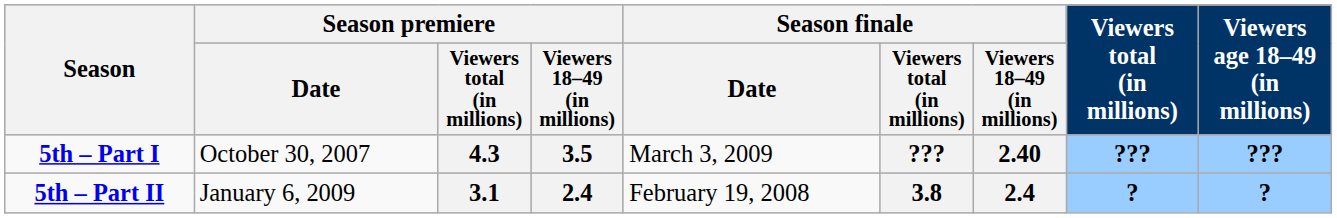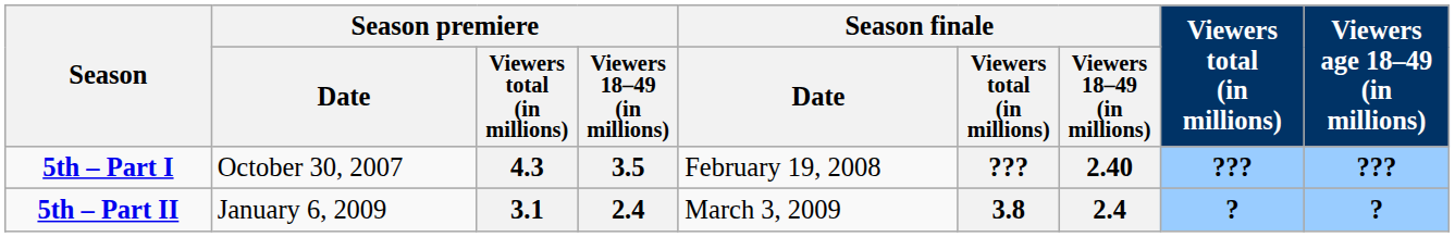 <table class="wikitable">
 <tr style="background:#e0e0e0;">
 <th rowspan="2">Season</th>
 <th colspan="3">Season premiere</th>
 <th colspan="3">Season finale</th>
 <th rowspan="2"  style="width:10%; background:#036; color:white;">Viewers<br>total<br>(in millions)</th>
 <th rowspan="2"  style="width:10%; background:#036; color:white;">Viewers<br>age 18–49<br>(in millions)</th>
 </tr>
 <tr style="background:#e0e0e0;">
 <th>Date</th>
 <th span style="width:7%; font-size:smaller; font-weight:bold; line-height:100%;">Viewers total<br>(in millions)</th>
 <th span style="width:7%; font-size:smaller; font-weight:bold; line-height:100%;">Viewers<br>18–49<br>(in millions)</th>
 <th>Date</th>
 <th span style="width:7%; font-size:smaller; font-weight:bold; line-height:100%;">Viewers total<br>(in millions)</th>
 <th span style="width:7%; font-size:smaller; font-weight:bold; line-height:100%;">Viewers<br>18–49<br>(in millions)</th>
 </tr>
 <tr style="background:#f9f9f9;">
 <th style="background:#f9f9f9;text-align:center;"><strong><a href='#'>5th – Part I</a></strong></th>
 <td>October 30, 2007</td>
 <th style="text-align:center;font-weight:normal;"><strong>4.3</strong></th>
 <th style="text-align:center;font-weight:normal;"><strong>3.5</strong></th>
-<td>March 3, 2009</td>
+<td>February 19, 2008</td>
 <th style="text-align:center;font-weight:normal;"><strong>???</strong></th>
 <th style="text-align:center;font-weight:normal;"><strong>2.40</strong></th>
 <th style="background:#9cf;text-align:center;font-weight:normal;"><strong>???</strong></th>
 <th style="background:#9cf;text-align:center;font-weight:normal;"><strong>???</strong></th>
 </tr>
 <tr style="background:#f9f9f9;">
 <th style="background:#f9f9f9;text-align:center;"><strong><a href='#'>5th – Part II</a></strong></th>
 <td>January 6, 2009</td>
 <th style="text-align:center;font-weight:normal;"><strong>3.1</strong></th>
 <th style="text-align:center;font-weight:normal;"><strong>2.4</strong></th>
-<td>February 19, 2008</td>
+<td>March 3, 2009</td>
 <th style="text-align:center;font-weight:normal;"><strong>3.8</strong></th>
 <th style="text-align:center;font-weight:normal;"><strong>2.4</strong></th>
 <th style="background:#9cf;text-align:center;font-weight:normal;"><strong>?</strong></th>
 <th style="background:#9cf;text-align:center;font-weight:normal;"><strong>?</strong></th>
 </tr>
 </table>
